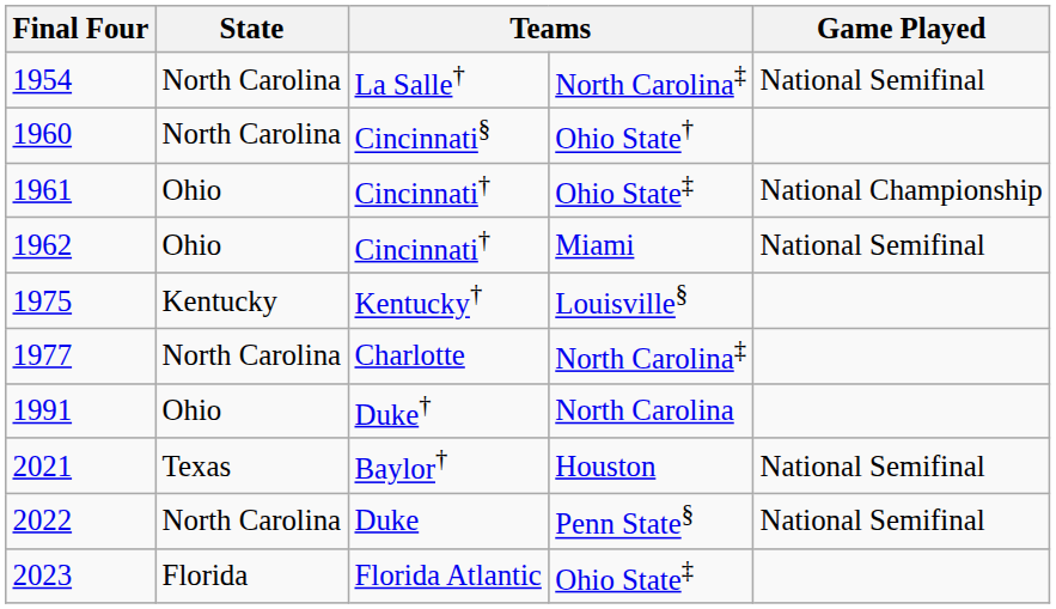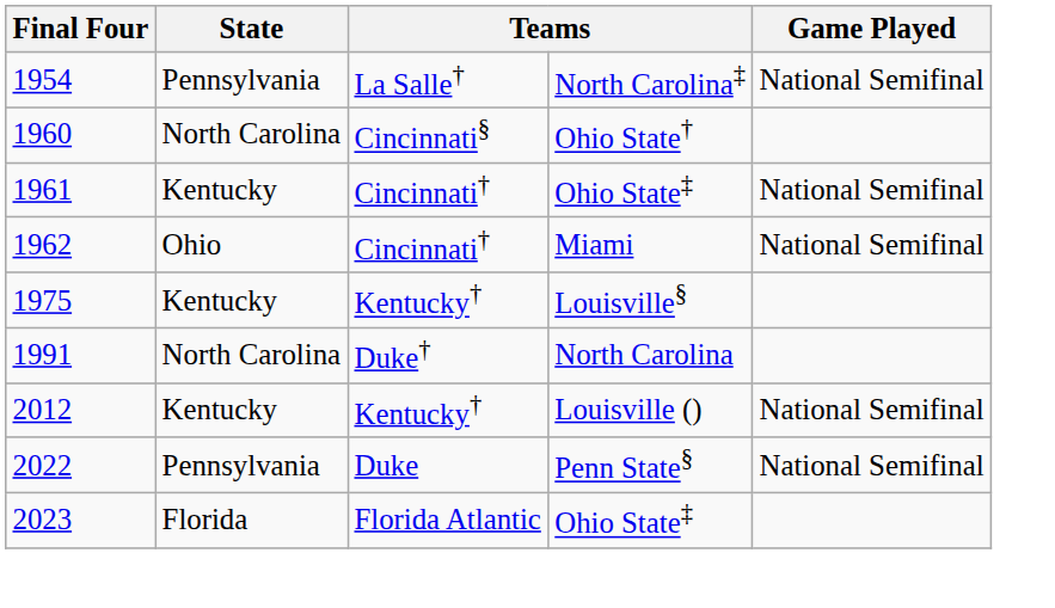 <table class="wikitable">
 <tr>
 <th>Final Four</th>
 <th>State</th>
 <th colspan="2">Teams</th>
 <th>Game Played</th>
 </tr>
 <tr>
 <td><a href='#'>1954</a></td>
-<td>North Carolina</td>
+<td>Pennsylvania</td>
 <td><a href='#'>La Salle</a><sup>†</sup></td>
 <td><a href='#'>North Carolina</a><sup>‡</sup></td>
 <td>National Semifinal</td>
 </tr>
 <tr>
 <td><a href='#'>1960</a></td>
 <td>North Carolina</td>
 <td><a href='#'>Cincinnati</a><sup>§</sup></td>
 <td><a href='#'>Ohio State</a><sup>†</sup></td>
 <td></td>
 </tr>
 <tr>
 <td><a href='#'>1961</a></td>
-<td>Ohio</td>
+<td>Kentucky</td>
 <td><a href='#'>Cincinnati</a><sup>†</sup></td>
 <td><a href='#'>Ohio State</a><sup>‡</sup></td>
-<td>National Championship</td>
+<td>National Semifinal</td>
 </tr>
 <tr>
 <td><a href='#'>1962</a></td>
 <td>Ohio</td>
 <td><a href='#'>Cincinnati</a><sup>†</sup></td>
 <td><a href='#'>Miami</a></td>
 <td>National Semifinal</td>
 </tr>
 <tr>
 <td><a href='#'>1975</a></td>
 <td>Kentucky</td>
 <td><a href='#'>Kentucky</a><sup>†</sup></td>
 <td><a href='#'>Louisville</a><sup>§</sup></td>
 <td></td>
 </tr>
 <tr>
-<td><a href='#'>1977</a></td>
+<td><a href='#'>1991</a></td>
 <td>North Carolina</td>
-<td><a href='#'>Charlotte</a></td>
-<td><a href='#'>North Carolina</a><sup>‡</sup></td>
-<td></td>
-</tr>
-<tr>
-<td><a href='#'>1991</a></td>
-<td>Ohio</td>
 <td><a href='#'>Duke</a><sup>†</sup></td>
 <td><a href='#'>North Carolina</a></td>
 <td></td>
 </tr>
 <tr>
-<td><a href='#'>2021</a></td>
-<td>Texas</td>
-<td><a href='#'>Baylor</a><sup>†</sup></td>
-<td><a href='#'>Houston</a></td>
+<td><a href='#'>2012</a></td>
+<td>Kentucky</td>
+<td><a href='#'>Kentucky</a><sup>†</sup></td>
+<td><a href='#'>Louisville</a> ()</td>
 <td>National Semifinal</td>
 </tr>
 <tr>
 <td><a href='#'>2022</a></td>
-<td>North Carolina</td>
+<td>Pennsylvania</td>
 <td><a href='#'>Duke</a></td>
 <td><a href='#'>Penn State</a><sup>§</sup></td>
 <td>National Semifinal</td>
 </tr>
 <tr>
 <td><a href='#'>2023</a></td>
 <td>Florida</td>
 <td><a href='#'>Florida Atlantic</a></td>
 <td><a href='#'>Ohio State</a><sup>‡</sup></td>
 <td></td>
 </tr>
 </table>
